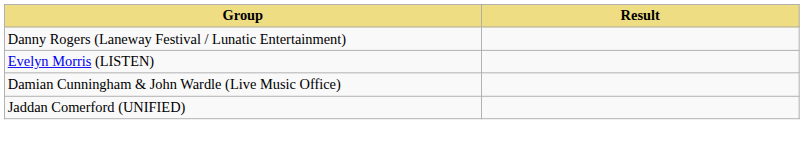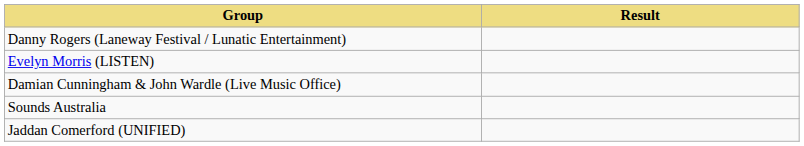 <table class="wikitable" width=100%>
 <tr>
 <th style="width:15%;background:#EEDD82;">Group</th>
 <th style="width:10%;background:#EEDD82;">Result</th>
 </tr>
 <tr>
 <td>Danny Rogers (Laneway Festival / Lunatic Entertainment)</td>
 <td></td>
 </tr>
 <tr>
 <td><a href='#'>Evelyn Morris</a> (LISTEN)</td>
 <td></td>
 </tr>
 <tr>
 <td>Damian Cunningham & John Wardle (Live Music Office)</td>
 <td></td>
 </tr>
 <tr>
+<td>Sounds Australia</td>
+<td></td>
+</tr>
+<tr>
 <td>Jaddan Comerford (UNIFIED)</td>
 <td></td>
 </tr>
 </table>
